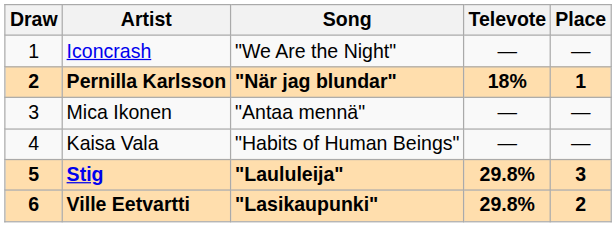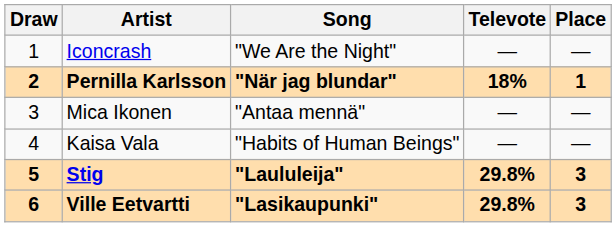 <table class="sortable wikitable" style="margin: 1em auto 1em auto; text-align:center">
 <tr>
 <th>Draw</th>
 <th>Artist</th>
 <th>Song</th>
 <th>Televote</th>
 <th>Place</th>
 </tr>
 <tr>
 <td>1</td>
 <td align="left"><a href='#'>Iconcrash</a></td>
 <td align="left">"We Are the Night"</td>
 <td data-sort-value="0">—</td>
 <td data-sort-value="4">—</td>
 </tr>
 <tr style="font-weight:bold; background:navajowhite;">
 <td>2</td>
 <td align="left">Pernilla Karlsson</td>
 <td align="left">"När jag blundar"</td>
 <td>18%</td>
 <td>1</td>
 </tr>
 <tr>
 <td>3</td>
 <td align="left">Mica Ikonen</td>
 <td align="left">"Antaa mennä"</td>
 <td data-sort-value="0">—</td>
 <td data-sort-value="4">—</td>
 </tr>
 <tr>
 <td>4</td>
 <td align="left">Kaisa Vala</td>
 <td align="left">"Habits of Human Beings"</td>
 <td data-sort-value="0">—</td>
 <td data-sort-value="4">—</td>
 </tr>
 <tr style="font-weight:bold; background:navajowhite;">
 <td>5</td>
 <td align="left"><a href='#'>Stig</a></td>
 <td align="left">"Laululeija"</td>
 <td>29.8%</td>
 <td>3</td>
 </tr>
 <tr style="font-weight:bold; background:navajowhite;">
 <td>6</td>
 <td align="left">Ville Eetvartti</td>
 <td align="left">"Lasikaupunki"</td>
 <td>29.8%</td>
-<td>2</td>
+<td>3</td>
 </tr>
 </table>
